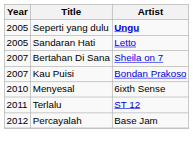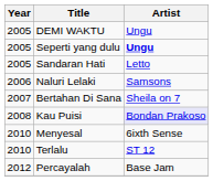 <table class="wikitable">
 <tr>
 <th>Year</th>
 <th>Title</th>
 <th>Artist</th>
+</tr>
+<tr>
+<td>2005</td>
+<td>DEMI WAKTU</td>
+<td><a href='#'>Ungu</a></td>
 </tr>
 <tr>
 <td>2005</td>
 <td>Seperti yang dulu</td>
 <td><strong><a href='#'>Ungu</a></strong></td>
 </tr>
 <tr>
 <td>2005</td>
 <td>Sandaran Hati</td>
 <td><a href='#'>Letto</a></td>
 </tr>
 <tr>
+<td>2006</td>
+<td>Naluri Lelaki</td>
+<td><a href='#'>Samsons</a></td>
+</tr>
+<tr>
 <td>2007</td>
 <td>Bertahan Di Sana</td>
 <td><a href='#'>Sheila on 7</a></td>
 </tr>
 <tr>
-<td>2007</td>
+<td>2008</td>
 <td>Kau Puisi</td>
-<td><a href='#'>Bondan Prakoso</a></td>
+<td style="background: lavender;"><a href='#'>Bondan Prakoso</a></td>
 </tr>
 <tr>
 <td>2010</td>
 <td>Menyesal</td>
 <td>6ixth Sense</td>
 </tr>
 <tr>
-<td>2011</td>
+<td>2010</td>
 <td>Terlalu</td>
 <td><a href='#'>ST 12</a></td>
 </tr>
 <tr>
 <td>2012</td>
 <td>Percayalah</td>
 <td>Base Jam</td>
 </tr>
 <tr>
 </tr>
 </table>
